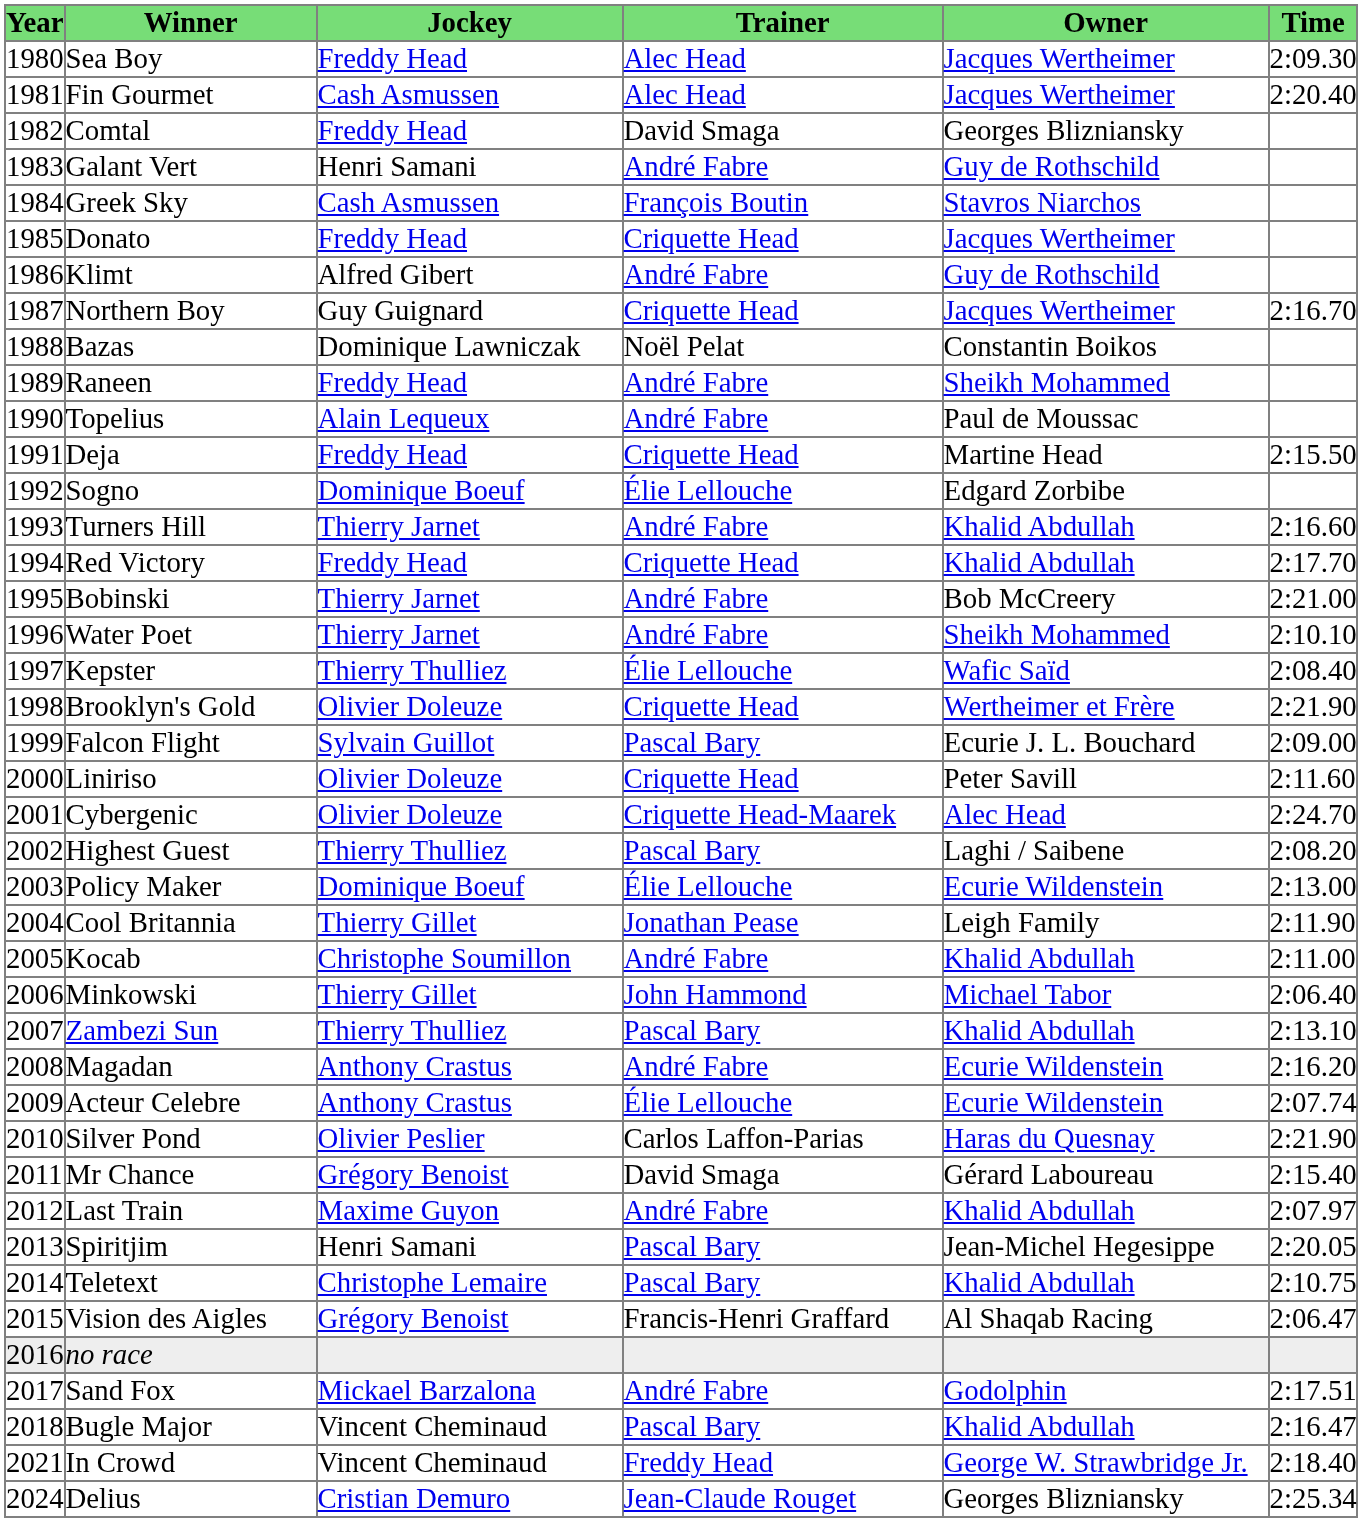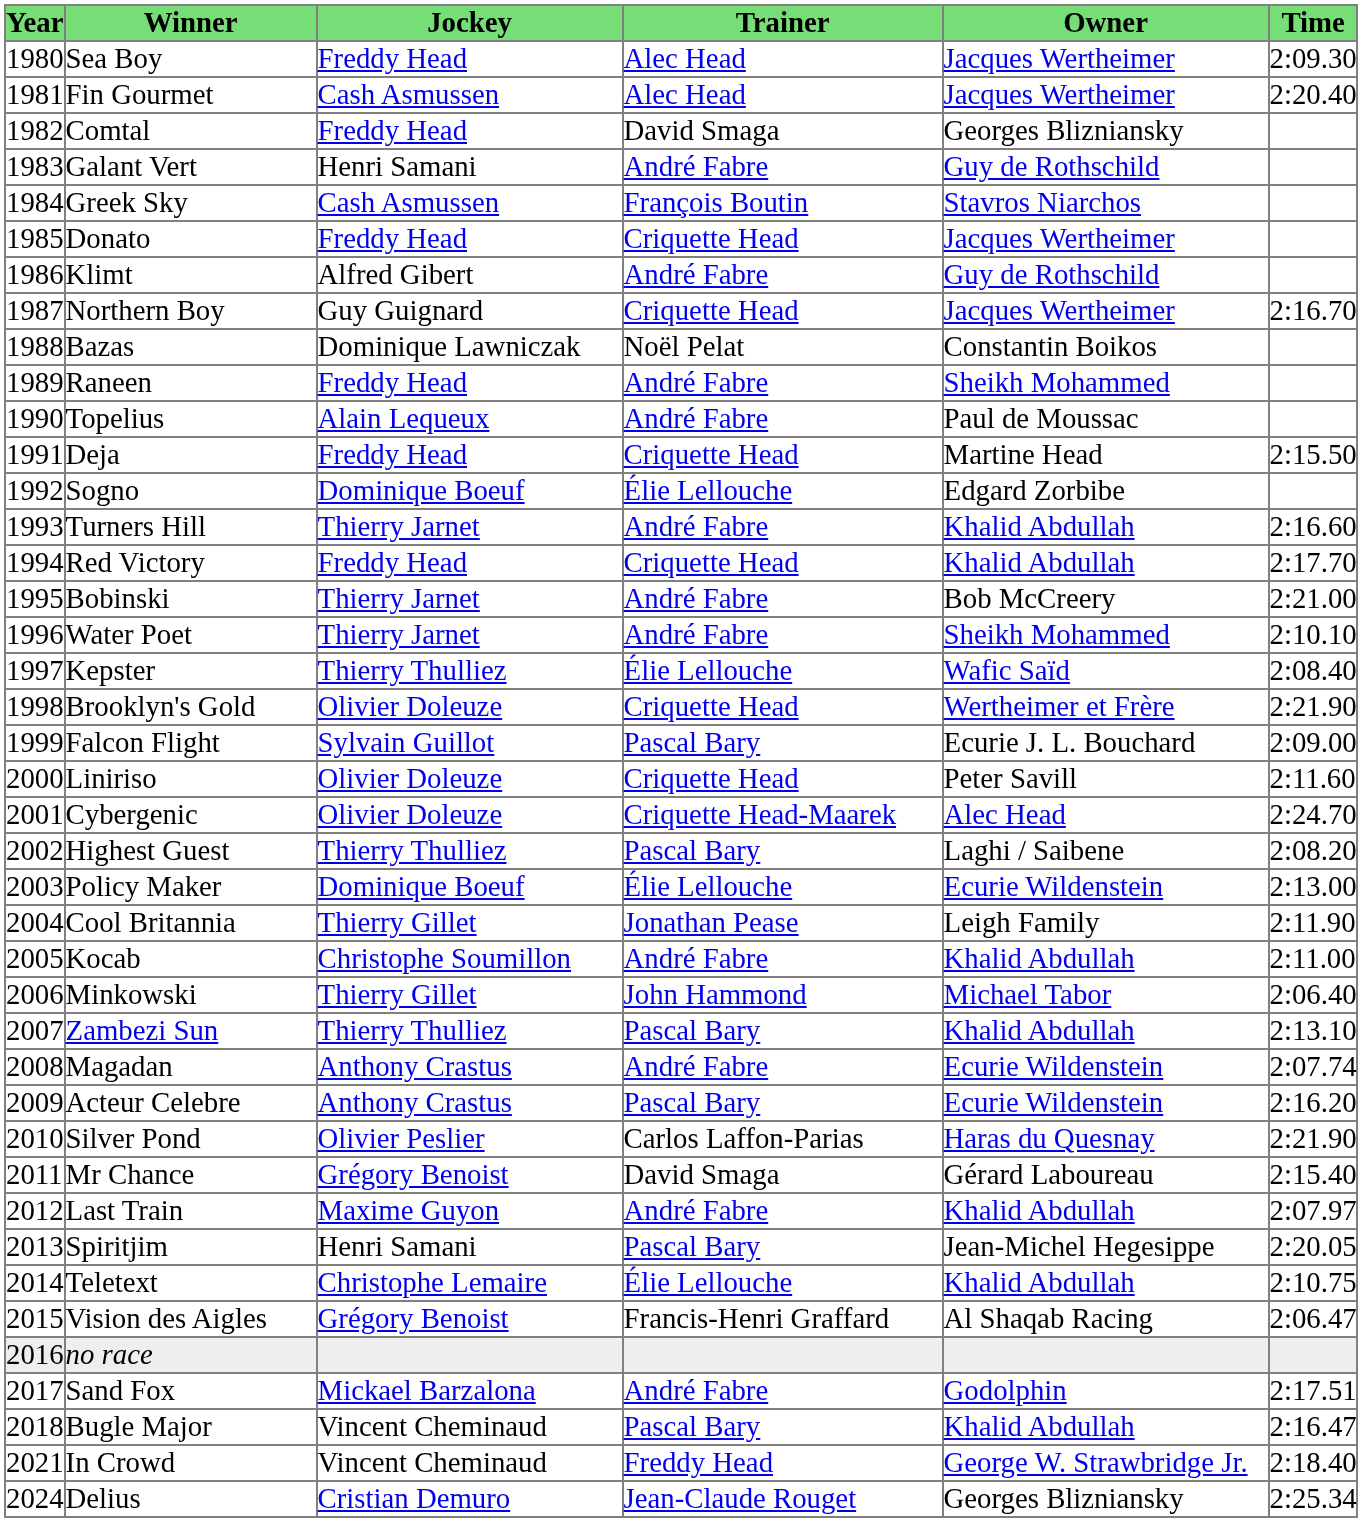 <table class = "sortable" | border="1" cellpadding="0" style="border-collapse: collapse; font-size:90%">
 <tr bgcolor="#77dd77" align="center">
 <th>Year</th>
 <th>Winner</th>
 <th>Jockey</th>
 <th>Trainer</th>
 <th>Owner</th>
 <th>Time</th>
 </tr>
 <tr>
 <td>1980</td>
 <td width=125px>Sea Boy</td>
 <td width=152px><a href='#'>Freddy Head</a></td>
 <td width=159px><a href='#'>Alec Head</a></td>
 <td width=162px><a href='#'>Jacques Wertheimer</a></td>
 <td>2:09.30</td>
 </tr>
 <tr>
 <td>1981</td>
 <td>Fin Gourmet</td>
 <td><a href='#'>Cash Asmussen</a></td>
 <td><a href='#'>Alec Head</a></td>
 <td><a href='#'>Jacques Wertheimer</a></td>
 <td>2:20.40</td>
 </tr>
 <tr>
 <td>1982</td>
 <td>Comtal</td>
 <td><a href='#'>Freddy Head</a></td>
 <td>David Smaga</td>
 <td>Georges Blizniansky</td>
 <td></td>
 </tr>
 <tr>
 <td>1983</td>
 <td>Galant Vert</td>
 <td>Henri Samani</td>
 <td><a href='#'>André Fabre</a></td>
 <td><a href='#'>Guy de Rothschild</a></td>
 <td></td>
 </tr>
 <tr>
 <td>1984</td>
 <td>Greek Sky</td>
 <td><a href='#'>Cash Asmussen</a></td>
 <td><a href='#'>François Boutin</a></td>
 <td><a href='#'>Stavros Niarchos</a></td>
 <td></td>
 </tr>
 <tr>
 <td>1985</td>
 <td>Donato</td>
 <td><a href='#'>Freddy Head</a></td>
 <td><a href='#'>Criquette Head</a></td>
 <td><a href='#'>Jacques Wertheimer</a></td>
 <td></td>
 </tr>
 <tr>
 <td>1986</td>
 <td>Klimt</td>
 <td>Alfred Gibert</td>
 <td><a href='#'>André Fabre</a></td>
 <td><a href='#'>Guy de Rothschild</a></td>
 <td></td>
 </tr>
 <tr>
 <td>1987</td>
 <td>Northern Boy</td>
 <td>Guy Guignard</td>
 <td><a href='#'>Criquette Head</a></td>
 <td><a href='#'>Jacques Wertheimer</a></td>
 <td>2:16.70</td>
 </tr>
 <tr>
 <td>1988</td>
 <td>Bazas</td>
 <td>Dominique Lawniczak</td>
 <td>Noël Pelat</td>
 <td>Constantin Boikos</td>
 <td></td>
 </tr>
 <tr>
 <td>1989</td>
 <td>Raneen</td>
 <td><a href='#'>Freddy Head</a></td>
 <td><a href='#'>André Fabre</a></td>
 <td><a href='#'>Sheikh Mohammed</a></td>
 <td></td>
 </tr>
 <tr>
 <td>1990</td>
 <td>Topelius</td>
 <td><a href='#'>Alain Lequeux</a></td>
 <td><a href='#'>André Fabre</a></td>
 <td>Paul de Moussac</td>
 <td></td>
 </tr>
 <tr>
 <td>1991</td>
 <td>Deja</td>
 <td><a href='#'>Freddy Head</a></td>
 <td><a href='#'>Criquette Head</a></td>
 <td>Martine Head</td>
 <td>2:15.50</td>
 </tr>
 <tr>
 <td>1992</td>
 <td>Sogno</td>
 <td><a href='#'>Dominique Boeuf</a></td>
 <td><a href='#'>Élie Lellouche</a></td>
 <td>Edgard Zorbibe</td>
 <td></td>
 </tr>
 <tr>
 <td>1993</td>
 <td>Turners Hill</td>
 <td><a href='#'>Thierry Jarnet</a></td>
 <td><a href='#'>André Fabre</a></td>
 <td><a href='#'>Khalid Abdullah</a></td>
 <td>2:16.60</td>
 </tr>
 <tr>
 <td>1994</td>
 <td>Red Victory</td>
 <td><a href='#'>Freddy Head</a></td>
 <td><a href='#'>Criquette Head</a></td>
 <td><a href='#'>Khalid Abdullah</a></td>
 <td>2:17.70</td>
 </tr>
 <tr>
 <td>1995</td>
 <td>Bobinski</td>
 <td><a href='#'>Thierry Jarnet</a></td>
 <td><a href='#'>André Fabre</a></td>
 <td>Bob McCreery</td>
 <td>2:21.00</td>
 </tr>
 <tr>
 <td>1996</td>
 <td>Water Poet</td>
 <td><a href='#'>Thierry Jarnet</a></td>
 <td><a href='#'>André Fabre</a></td>
 <td><a href='#'>Sheikh Mohammed</a></td>
 <td>2:10.10</td>
 </tr>
 <tr>
 <td>1997</td>
 <td>Kepster </td>
 <td><a href='#'>Thierry Thulliez</a></td>
 <td><a href='#'>Élie Lellouche</a></td>
 <td><a href='#'>Wafic Saïd</a></td>
 <td>2:08.40</td>
 </tr>
 <tr>
 <td>1998</td>
 <td>Brooklyn's Gold</td>
 <td><a href='#'>Olivier Doleuze</a></td>
 <td><a href='#'>Criquette Head</a></td>
 <td><a href='#'>Wertheimer et Frère</a></td>
 <td>2:21.90</td>
 </tr>
 <tr>
 <td>1999</td>
 <td>Falcon Flight</td>
 <td><a href='#'>Sylvain Guillot</a></td>
 <td><a href='#'>Pascal Bary</a></td>
 <td>Ecurie J. L. Bouchard</td>
 <td>2:09.00</td>
 </tr>
 <tr>
 <td>2000</td>
 <td>Liniriso</td>
 <td><a href='#'>Olivier Doleuze</a></td>
 <td><a href='#'>Criquette Head</a></td>
 <td>Peter Savill</td>
 <td>2:11.60</td>
 </tr>
 <tr>
 <td>2001</td>
 <td>Cybergenic</td>
 <td><a href='#'>Olivier Doleuze</a></td>
 <td><a href='#'>Criquette Head-Maarek</a></td>
 <td><a href='#'>Alec Head</a></td>
 <td>2:24.70</td>
 </tr>
 <tr>
 <td>2002</td>
 <td>Highest Guest</td>
 <td><a href='#'>Thierry Thulliez</a></td>
 <td><a href='#'>Pascal Bary</a></td>
 <td>Laghi / Saibene </td>
 <td>2:08.20</td>
 </tr>
 <tr>
 <td>2003</td>
 <td>Policy Maker</td>
 <td><a href='#'>Dominique Boeuf</a></td>
 <td><a href='#'>Élie Lellouche</a></td>
 <td><a href='#'>Ecurie Wildenstein</a></td>
 <td>2:13.00</td>
 </tr>
 <tr>
 <td>2004</td>
 <td>Cool Britannia</td>
 <td><a href='#'>Thierry Gillet</a></td>
 <td><a href='#'>Jonathan Pease</a></td>
 <td>Leigh Family</td>
 <td>2:11.90</td>
 </tr>
 <tr>
 <td>2005</td>
 <td>Kocab</td>
 <td><a href='#'>Christophe Soumillon</a></td>
 <td><a href='#'>André Fabre</a></td>
 <td><a href='#'>Khalid Abdullah</a></td>
 <td>2:11.00</td>
 </tr>
 <tr>
 <td>2006</td>
 <td>Minkowski</td>
 <td><a href='#'>Thierry Gillet</a></td>
 <td><a href='#'>John Hammond</a></td>
 <td><a href='#'>Michael Tabor</a></td>
 <td>2:06.40</td>
 </tr>
 <tr>
 <td>2007</td>
 <td><a href='#'>Zambezi Sun</a></td>
 <td><a href='#'>Thierry Thulliez</a></td>
 <td><a href='#'>Pascal Bary</a></td>
 <td><a href='#'>Khalid Abdullah</a></td>
 <td>2:13.10</td>
 </tr>
 <tr>
 <td>2008</td>
 <td>Magadan</td>
 <td><a href='#'>Anthony Crastus</a></td>
 <td><a href='#'>André Fabre</a></td>
 <td><a href='#'>Ecurie Wildenstein</a></td>
-<td>2:16.20</td>
+<td>2:07.74</td>
 </tr>
 <tr>
 <td>2009</td>
 <td>Acteur Celebre</td>
 <td><a href='#'>Anthony Crastus</a></td>
-<td><a href='#'>Élie Lellouche</a></td>
+<td><a href='#'>Pascal Bary</a></td>
 <td><a href='#'>Ecurie Wildenstein</a></td>
-<td>2:07.74</td>
+<td>2:16.20</td>
 </tr>
 <tr>
 <td>2010</td>
 <td>Silver Pond</td>
 <td><a href='#'>Olivier Peslier</a></td>
 <td>Carlos Laffon-Parias</td>
 <td><a href='#'>Haras du Quesnay</a></td>
 <td>2:21.90</td>
 </tr>
 <tr>
 <td>2011</td>
 <td>Mr Chance</td>
 <td><a href='#'>Grégory Benoist</a></td>
 <td>David Smaga</td>
 <td>Gérard Laboureau</td>
 <td>2:15.40</td>
 </tr>
 <tr>
 <td>2012</td>
 <td>Last Train</td>
 <td><a href='#'>Maxime Guyon</a></td>
 <td><a href='#'>André Fabre</a></td>
 <td><a href='#'>Khalid Abdullah</a></td>
 <td>2:07.97</td>
 </tr>
 <tr>
 <td>2013</td>
 <td>Spiritjim</td>
 <td>Henri Samani</td>
 <td><a href='#'>Pascal Bary</a></td>
 <td>Jean-Michel Hegesippe</td>
 <td>2:20.05</td>
 </tr>
 <tr>
 <td>2014</td>
 <td>Teletext</td>
 <td><a href='#'>Christophe Lemaire</a></td>
-<td><a href='#'>Pascal Bary</a></td>
+<td><a href='#'>Élie Lellouche</a></td>
 <td><a href='#'>Khalid Abdullah</a></td>
 <td>2:10.75</td>
 </tr>
 <tr>
 <td>2015</td>
 <td>Vision des Aigles</td>
 <td><a href='#'>Grégory Benoist</a></td>
 <td>Francis-Henri Graffard</td>
 <td>Al Shaqab Racing</td>
 <td>2:06.47</td>
 </tr>
 <tr bgcolor="#eeeeee">
 <td>2016</td>
 <td><em>no race</em></td>
 <td></td>
 <td></td>
 <td></td>
 <td></td>
 </tr>
 <tr>
 <td>2017</td>
 <td>Sand Fox </td>
 <td><a href='#'>Mickael Barzalona</a></td>
 <td><a href='#'>André Fabre</a></td>
 <td><a href='#'>Godolphin</a></td>
 <td>2:17.51</td>
 </tr>
 <tr>
 <td>2018</td>
 <td>Bugle Major</td>
 <td>Vincent Cheminaud</td>
 <td><a href='#'>Pascal Bary</a></td>
 <td><a href='#'>Khalid Abdullah</a></td>
 <td>2:16.47</td>
 </tr>
 <tr>
 <td>2021</td>
 <td>In Crowd</td>
 <td>Vincent Cheminaud</td>
 <td><a href='#'>Freddy Head</a></td>
 <td><a href='#'>George W. Strawbridge Jr.</a></td>
 <td>2:18.40</td>
 </tr>
 <tr>
 <td>2024</td>
 <td>Delius</td>
 <td><a href='#'>Cristian Demuro</a></td>
 <td><a href='#'>Jean-Claude Rouget</a></td>
 <td>Georges Blizniansky</td>
 <td>2:25.34</td>
 </tr>
 </table>
